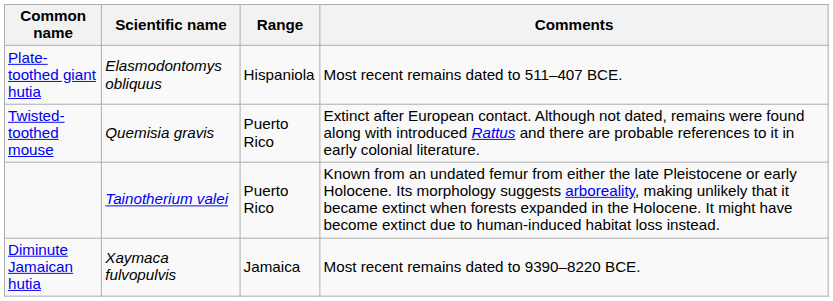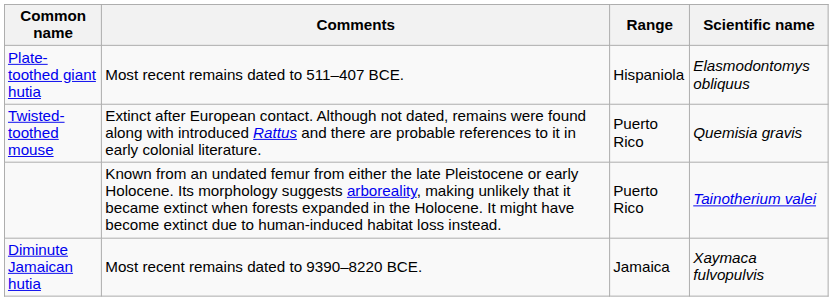 <table class="wikitable">
 <tr>
 <th>Common name</th>
+<th class="unsortable">Comments</th>
+<th>Range</th>
 <th>Scientific name</th>
-<th>Range</th>
-<th class="unsortable">Comments</th>
 </tr>
 <tr>
 <td><a href='#'>Plate-toothed giant hutia</a></td>
+<td>Most recent remains dated to 511–407 BCE.</td>
+<td>Hispaniola</td>
 <td><em>Elasmodontomys obliquus</em></td>
-<td>Hispaniola</td>
-<td>Most recent remains dated to 511–407 BCE.</td>
 </tr>
 <tr>
 <td><a href='#'>Twisted-toothed mouse</a></td>
+<td>Extinct after European contact. Although not dated, remains were found along with introduced <em><a href='#'>Rattus</a></em> and there are probable references to it in early colonial literature.</td>
+<td>Puerto Rico</td>
 <td><em>Quemisia gravis</em></td>
-<td>Puerto Rico</td>
-<td>Extinct after European contact. Although not dated, remains were found along with introduced <em><a href='#'>Rattus</a></em> and there are probable references to it in early colonial literature.</td>
 </tr>
 <tr>
 <td></td>
+<td>Known from an undated femur from either the late Pleistocene or early Holocene. Its morphology suggests <a href='#'>arboreality</a>, making unlikely that it became extinct when forests expanded in the Holocene. It might have become extinct due to human-induced habitat loss instead.</td>
+<td>Puerto Rico</td>
 <td><em><a href='#'>Tainotherium valei</a></em></td>
-<td>Puerto Rico</td>
-<td>Known from an undated femur from either the late Pleistocene or early Holocene. Its morphology suggests <a href='#'>arboreality</a>, making unlikely that it became extinct when forests expanded in the Holocene. It might have become extinct due to human-induced habitat loss instead.</td>
 </tr>
 <tr>
 <td><a href='#'>Diminute Jamaican hutia</a></td>
+<td>Most recent remains dated to 9390–8220 BCE.</td>
+<td>Jamaica</td>
 <td><em>Xaymaca fulvopulvis</em></td>
-<td>Jamaica</td>
-<td>Most recent remains dated to 9390–8220 BCE.</td>
 </tr>
 </table>
